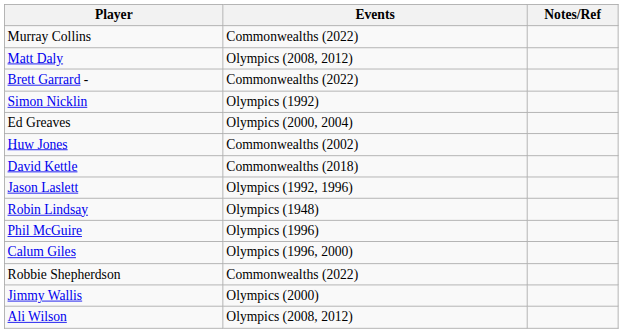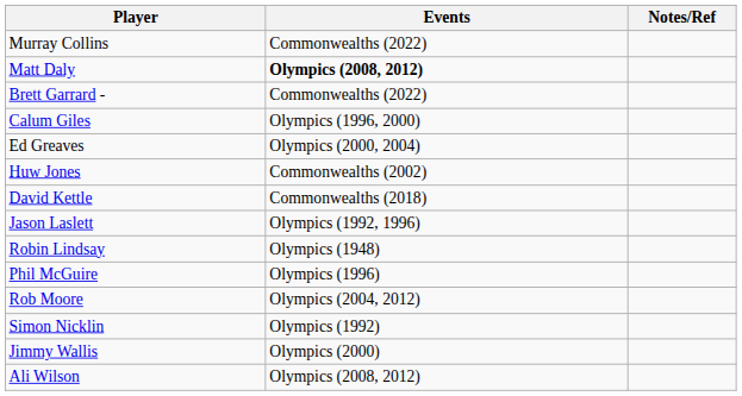 <table class="wikitable">
 <tr>
 <th width=250>Player</th>
 <th width=350>Events</th>
 <th width=100>Notes/Ref</th>
 </tr>
 <tr>
 <td> Murray Collins</td>
 <td>Commonwealths (2022)</td>
 <td></td>
 </tr>
 <tr>
 <td> <a href='#'>Matt Daly</a></td>
-<td>Olympics (2008, 2012)</td>
+<td><strong>Olympics (2008, 2012)</strong></td>
 <td></td>
 </tr>
 <tr>
 <td> <a href='#'>Brett Garrard</a> -</td>
 <td>Commonwealths (2022)</td>
 <td></td>
 </tr>
 <tr>
-<td> <a href='#'>Simon Nicklin</a></td>
-<td>Olympics (1992)</td>
+<td> <a href='#'>Calum Giles</a></td>
+<td>Olympics (1996, 2000)</td>
 <td></td>
 </tr>
 <tr>
 <td> Ed Greaves</td>
 <td>Olympics (2000, 2004)</td>
 <td></td>
 </tr>
 <tr>
 <td> <a href='#'>Huw Jones</a></td>
 <td>Commonwealths (2002)</td>
 <td></td>
 </tr>
 <tr>
 <td> <a href='#'>David Kettle</a></td>
 <td>Commonwealths (2018)</td>
 <td></td>
 </tr>
 <tr>
 <td> <a href='#'>Jason Laslett</a></td>
 <td>Olympics (1992, 1996)</td>
 <td></td>
 </tr>
 <tr>
 <td> <a href='#'>Robin Lindsay</a></td>
 <td>Olympics (1948)</td>
 <td></td>
 </tr>
 <tr>
 <td> <a href='#'>Phil McGuire</a></td>
 <td>Olympics (1996)</td>
 <td></td>
 </tr>
 <tr>
-<td> <a href='#'>Calum Giles</a></td>
-<td>Olympics (1996, 2000)</td>
+<td> <a href='#'>Rob Moore</a></td>
+<td>Olympics (2004, 2012)</td>
 <td></td>
 </tr>
 <tr>
-<td> Robbie Shepherdson</td>
-<td>Commonwealths (2022)</td>
+<td> <a href='#'>Simon Nicklin</a></td>
+<td>Olympics (1992)</td>
 <td></td>
 </tr>
 <tr>
 <td> <a href='#'>Jimmy Wallis</a></td>
 <td>Olympics (2000)</td>
 <td></td>
 </tr>
 <tr>
 <td> <a href='#'>Ali Wilson</a></td>
 <td>Olympics (2008, 2012)</td>
 </tr>
 </table>
